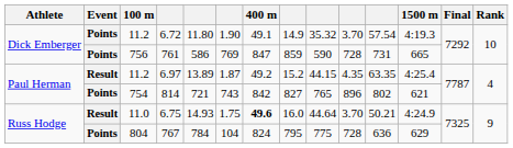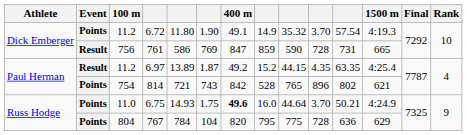 <table class=wikitable style=font-size:90%;text-align:center>
 <tr>
 <th>Athlete</th>
 <th>Event</th>
 <th>100 m</th>
 <th></th>
 <th></th>
 <th></th>
 <th>400 m</th>
 <th></th>
 <th></th>
 <th></th>
 <th></th>
 <th>1500 m</th>
 <th>Final</th>
 <th>Rank</th>
 </tr>
 <tr>
 <td align=left rowspan=2><a href='#'>Dick Emberger</a></td>
 <th style=font-size:95%>Points</th>
 <td>11.2</td>
 <td>6.72</td>
 <td>11.80</td>
 <td>1.90</td>
 <td>49.1</td>
 <td>14.9</td>
 <td>35.32</td>
 <td>3.70</td>
 <td>57.54</td>
 <td>4:19.3</td>
 <td rowspan=2>7292</td>
 <td rowspan=2>10</td>
 </tr>
 <tr>
-<th style=font-size:95%>Points</th>
+<th style=font-size:95%>Result</th>
 <td>756</td>
 <td>761</td>
 <td>586</td>
 <td>769</td>
 <td>847</td>
 <td>859</td>
 <td>590</td>
 <td>728</td>
 <td>731</td>
 <td>665</td>
 </tr>
 <tr>
 <td align=left rowspan=2><a href='#'>Paul Herman</a></td>
 <th style=font-size:95%>Result</th>
 <td>11.2</td>
 <td>6.97</td>
 <td>13.89</td>
 <td>1.87</td>
 <td>49.2</td>
 <td>15.2</td>
 <td>44.15</td>
 <td>4.35</td>
 <td>63.35</td>
 <td>4:25.4</td>
 <td rowspan=2>7787</td>
 <td rowspan=2>4</td>
 </tr>
 <tr>
 <th style=font-size:95%>Points</th>
 <td>754</td>
 <td>814</td>
 <td>721</td>
 <td>743</td>
 <td>842</td>
-<td>827</td>
+<td>528</td>
 <td>765</td>
 <td>896</td>
 <td>802</td>
 <td>621</td>
 </tr>
 <tr>
 <td align=left rowspan=2><a href='#'>Russ Hodge</a></td>
-<th style=font-size:95%>Result</th>
+<th style=font-size:95%>Points</th>
 <td>11.0</td>
 <td>6.75</td>
 <td>14.93</td>
 <td>1.75</td>
 <td><strong>49.6</strong></td>
 <td>16.0</td>
 <td>44.64</td>
 <td>3.70</td>
 <td>50.21</td>
 <td>4:24.9</td>
 <td rowspan=2>7325</td>
 <td rowspan=2>9</td>
 </tr>
 <tr>
 <th style=font-size:95%>Points</th>
 <td>804</td>
 <td>767</td>
 <td>784</td>
 <td>104</td>
-<td>824</td>
+<td>820</td>
 <td>795</td>
 <td>775</td>
 <td>728</td>
 <td>636</td>
 <td>629</td>
 </tr>
 </table>
